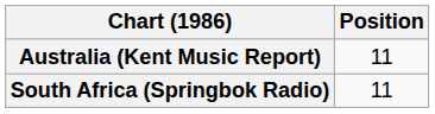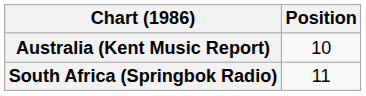 <table class="wikitable sortable plainrowheaders" style="text-align:center">
 <tr>
 <th scope="col">Chart (1986)</th>
 <th scope="col">Position</th>
 </tr>
 <tr>
 <th scope="row">Australia (Kent Music Report)</th>
-<td>11</td>
+<td>10</td>
 </tr>
 <tr>
 <th scope="row">South Africa (Springbok Radio)</th>
 <td>11</td>
 </tr>
 </table>
